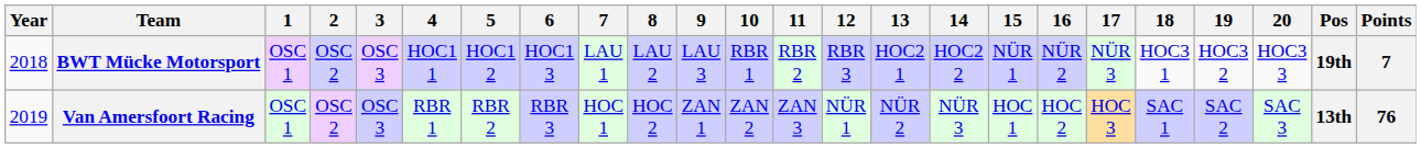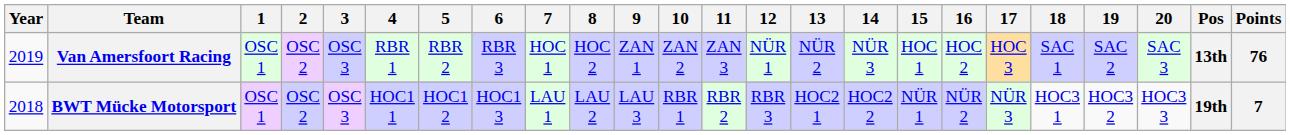 <table class="wikitable" style="text-align:center; font-size:85%">
 <tr>
 <th>Year</th>
 <th>Team</th>
 <th>1</th>
 <th>2</th>
 <th>3</th>
 <th>4</th>
 <th>5</th>
 <th>6</th>
 <th>7</th>
 <th>8</th>
 <th>9</th>
 <th>10</th>
 <th>11</th>
 <th>12</th>
 <th>13</th>
 <th>14</th>
 <th>15</th>
 <th>16</th>
 <th>17</th>
 <th>18</th>
 <th>19</th>
 <th>20</th>
 <th>Pos</th>
 <th>Points</th>
 </tr>
 <tr>
+<td><a href='#'>2019</a></td>
+<th nowrap><a href='#'>Van Amersfoort Racing</a></th>
+<td style="background:#DFFFDF;"><a href='#'>OSC<br>1</a><br></td>
+<td style="background:#EFCFFF;"><a href='#'>OSC<br>2</a><br></td>
+<td style="background:#CFCFFF;"><a href='#'>OSC<br>3</a><br></td>
+<td style="background:#DFFFDF;"><a href='#'>RBR<br>1</a><br></td>
+<td style="background:#DFFFDF;"><a href='#'>RBR<br>2</a><br></td>
+<td style="background:#CFCFFF;"><a href='#'>RBR<br>3</a><br></td>
+<td style="background:#DFFFDF;"><a href='#'>HOC<br>1</a><br></td>
+<td style="background:#CFCFFF;"><a href='#'>HOC<br>2</a><br></td>
+<td style="background:#CFCFFF;"><a href='#'>ZAN<br>1</a><br></td>
+<td style="background:#CFCFFF;"><a href='#'>ZAN<br>2</a><br></td>
+<td style="background:#CFCFFF;"><a href='#'>ZAN<br>3</a><br></td>
+<td style="background:#DFFFDF;"><a href='#'>NÜR<br>1</a><br></td>
+<td style="background:#CFCFFF;"><a href='#'>NÜR<br>2</a><br></td>
+<td style="background:#DFFFDF;"><a href='#'>NÜR<br>3</a><br></td>
+<td style="background:#DFFFDF;"><a href='#'>HOC<br>1</a><br></td>
+<td style="background:#DFFFDF;"><a href='#'>HOC<br>2</a><br></td>
+<td style="background:#FFDF9F;"><a href='#'>HOC<br>3</a><br></td>
+<td style="background:#CFCFFF;"><a href='#'>SAC<br>1</a><br></td>
+<td style="background:#CFCFFF;"><a href='#'>SAC<br>2</a><br></td>
+<td style="background:#DFFFDF;"><a href='#'>SAC<br>3</a><br></td>
+<th>13th</th>
+<th>76</th>
+</tr>
+<tr>
 <td><a href='#'>2018</a></td>
 <th nowrap><a href='#'>BWT Mücke Motorsport</a></th>
 <td style="background:#EFCFFF;"><a href='#'>OSC<br>1</a><br></td>
 <td style="background:#CFCFFF;"><a href='#'>OSC<br>2</a><br></td>
 <td style="background:#EFCFFF;"><a href='#'>OSC<br>3</a><br></td>
 <td style="background:#CFCFFF;"><a href='#'>HOC1<br>1</a><br></td>
 <td style="background:#CFCFFF;"><a href='#'>HOC1<br>2</a><br></td>
 <td style="background:#CFCFFF;"><a href='#'>HOC1<br>3</a><br></td>
 <td style="background:#DFFFDF;"><a href='#'>LAU<br>1</a><br></td>
 <td style="background:#CFCFFF;"><a href='#'>LAU<br>2</a><br></td>
 <td style="background:#CFCFFF;"><a href='#'>LAU<br>3</a><br></td>
 <td style="background:#CFCFFF;"><a href='#'>RBR<br>1</a><br></td>
 <td style="background:#DFFFDF;"><a href='#'>RBR<br>2</a><br></td>
 <td style="background:#CFCFFF;"><a href='#'>RBR<br>3</a><br></td>
 <td style="background:#CFCFFF;"><a href='#'>HOC2<br>1</a><br></td>
 <td style="background:#CFCFFF;"><a href='#'>HOC2<br>2</a><br></td>
 <td style="background:#CFCFFF;"><a href='#'>NÜR<br>1</a><br></td>
 <td style="background:#CFCFFF;"><a href='#'>NÜR<br>2</a><br></td>
 <td style="background:#DFFFDF;"><a href='#'>NÜR<br>3</a><br></td>
 <td style="background:#;"><a href='#'>HOC3<br>1</a></td>
 <td style="background:#;"><a href='#'>HOC3<br>2</a></td>
 <td style="background:#;"><a href='#'>HOC3<br>3</a></td>
 <th>19th</th>
 <th>7</th>
 </tr>
-<tr>
-<td><a href='#'>2019</a></td>
-<th nowrap><a href='#'>Van Amersfoort Racing</a></th>
-<td style="background:#DFFFDF;"><a href='#'>OSC<br>1</a><br></td>
-<td style="background:#EFCFFF;"><a href='#'>OSC<br>2</a><br></td>
-<td style="background:#CFCFFF;"><a href='#'>OSC<br>3</a><br></td>
-<td style="background:#DFFFDF;"><a href='#'>RBR<br>1</a><br></td>
-<td style="background:#DFFFDF;"><a href='#'>RBR<br>2</a><br></td>
-<td style="background:#CFCFFF;"><a href='#'>RBR<br>3</a><br></td>
-<td style="background:#DFFFDF;"><a href='#'>HOC<br>1</a><br></td>
-<td style="background:#CFCFFF;"><a href='#'>HOC<br>2</a><br></td>
-<td style="background:#CFCFFF;"><a href='#'>ZAN<br>1</a><br></td>
-<td style="background:#CFCFFF;"><a href='#'>ZAN<br>2</a><br></td>
-<td style="background:#CFCFFF;"><a href='#'>ZAN<br>3</a><br></td>
-<td style="background:#DFFFDF;"><a href='#'>NÜR<br>1</a><br></td>
-<td style="background:#CFCFFF;"><a href='#'>NÜR<br>2</a><br></td>
-<td style="background:#DFFFDF;"><a href='#'>NÜR<br>3</a><br></td>
-<td style="background:#DFFFDF;"><a href='#'>HOC<br>1</a><br></td>
-<td style="background:#DFFFDF;"><a href='#'>HOC<br>2</a><br></td>
-<td style="background:#FFDF9F;"><a href='#'>HOC<br>3</a><br></td>
-<td style="background:#CFCFFF;"><a href='#'>SAC<br>1</a><br></td>
-<td style="background:#CFCFFF;"><a href='#'>SAC<br>2</a><br></td>
-<td style="background:#DFFFDF;"><a href='#'>SAC<br>3</a><br></td>
-<th>13th</th>
-<th>76</th>
-</tr>
 </table>
